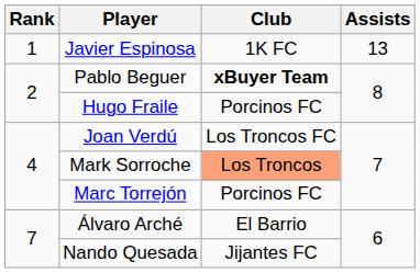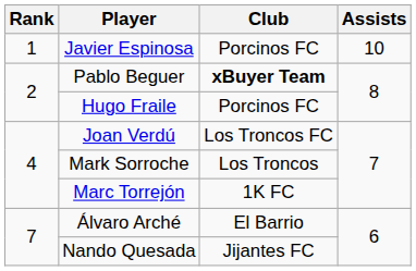 <table class="wikitable" style="text-align:center">
 <tr>
 <th>Rank</th>
 <th>Player</th>
 <th>Club</th>
 <th>Assists</th>
 </tr>
 <tr>
 <td>1</td>
 <td> <a href='#'>Javier Espinosa</a></td>
-<td>1K FC</td>
-<td>13</td>
+<td>Porcinos FC</td>
+<td>10</td>
 </tr>
 <tr>
 <td rowspan=2>2</td>
 <td> Pablo Beguer</td>
 <td><strong>xBuyer Team</strong></td>
 <td rowspan=2>8</td>
 </tr>
 <tr>
 <td> <a href='#'>Hugo Fraile</a></td>
 <td>Porcinos FC</td>
 </tr>
 <tr>
 <td rowspan=3>4</td>
 <td> <a href='#'>Joan Verdú</a></td>
 <td>Los Troncos FC</td>
 <td rowspan=3>7</td>
 </tr>
 <tr>
 <td> Mark Sorroche</td>
-<td style="background: lightsalmon;">Los Troncos</td>
+<td>Los Troncos</td>
 </tr>
 <tr>
 <td> <a href='#'>Marc Torrejón</a></td>
-<td>Porcinos FC</td>
+<td>1K FC</td>
 </tr>
 <tr>
 <td rowspan=2>7</td>
 <td> Álvaro Arché</td>
 <td>El Barrio</td>
 <td rowspan=3>6</td>
 </tr>
 <tr>
 <td> Nando Quesada</td>
 <td>Jijantes FC</td>
 </tr>
 </table>
